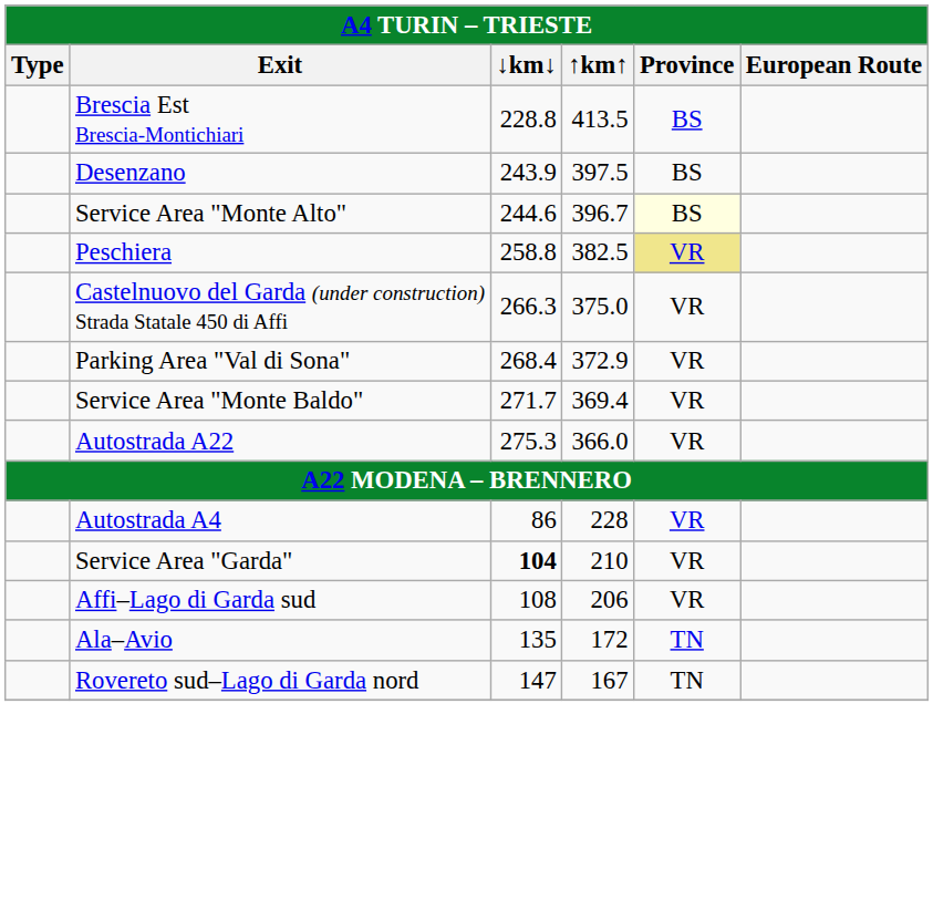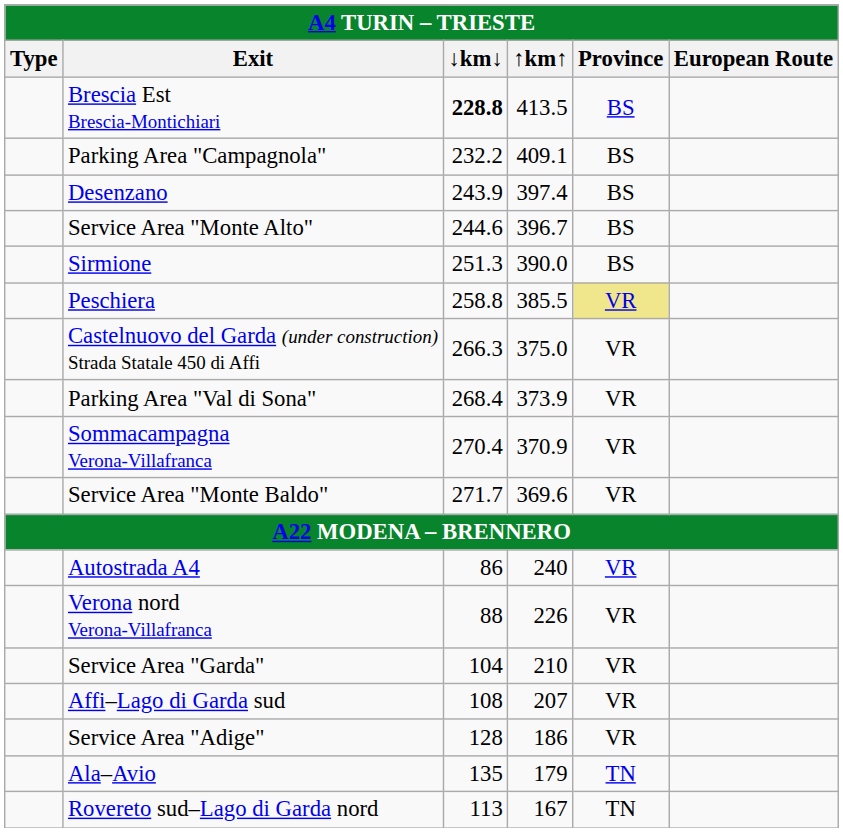 <table class="wikitable" border="1">
 <tr>
 </tr>
 <tr align="center" bgcolor="08842C" style="color: white;font-size:100%;">
 <td colspan="6"><strong><a href='#'>A4</a> TURIN – TRIESTE</strong></td>
 </tr>
 <tr>
 <th><strong>Type</strong></th>
 <th align="center"><strong>Exit</strong></th>
 <th align="center"><strong>↓km↓</strong></th>
 <th align="center"><strong>↑km↑</strong></th>
 <th align="center"><strong>Province</strong></th>
 <th align="center"><strong>European Route</strong></th>
 </tr>
 <tr>
 <td></td>
 <td><a href='#'>Brescia</a> Est <br><small> <a href='#'>Brescia-Montichiari</a></small></td>
-<td align="right">228.8</td>
+<td align="right"><strong>228.8</strong></td>
 <td align="right">413.5</td>
 <td align="center"><a href='#'>BS</a></td>
 <td align="center"></td>
 </tr>
 <tr>
 <td></td>
+<td>Parking Area "Campagnola"</td>
+<td align="right">232.2</td>
+<td align="right">409.1</td>
+<td align="center">BS</td>
+<td align="center"></td>
+</tr>
+<tr>
+<td></td>
 <td><a href='#'>Desenzano</a></td>
 <td align="right">243.9</td>
-<td align="right">397.5</td>
+<td align="right">397.4</td>
 <td align="center">BS</td>
 <td align="center"></td>
 </tr>
 <tr>
 <td></td>
 <td>Service Area "Monte Alto"</td>
 <td align="right">244.6</td>
 <td align="right">396.7</td>
-<td align="center" style="background: lightyellow;">BS</td>
+<td align="center">BS</td>
+<td align="center"></td>
+</tr>
+<tr>
+<td></td>
+<td><a href='#'>Sirmione</a></td>
+<td align="right">251.3</td>
+<td align="right">390.0</td>
+<td align="center">BS</td>
 <td align="center"></td>
 </tr>
 <tr>
 <td></td>
 <td><a href='#'>Peschiera</a></td>
 <td align="right">258.8</td>
-<td align="right">382.5</td>
+<td align="right">385.5</td>
 <td align="center" style="background: khaki;"><a href='#'>VR</a></td>
 <td align="center"></td>
 </tr>
 <tr>
 <td></td>
 <td><a href='#'>Castelnuovo del Garda</a> <small><em>(under construction)</em></small><br><small> Strada Statale 450 di Affi</small></td>
 <td align="right">266.3</td>
 <td align="right">375.0</td>
 <td align="center">VR</td>
 <td align="center"></td>
 </tr>
 <tr>
 <td></td>
 <td>Parking Area "Val di Sona"</td>
 <td align="right">268.4</td>
-<td align="right">372.9</td>
+<td align="right">373.9</td>
+<td align="center">VR</td>
+<td align="center"></td>
+</tr>
+<tr>
+<td></td>
+<td><a href='#'>Sommacampagna</a><br><small> <a href='#'>Verona-Villafranca</a></small></td>
+<td align="right">270.4</td>
+<td align="right">370.9</td>
 <td align="center">VR</td>
 <td align="center"></td>
 </tr>
 <tr>
 <td></td>
 <td>Service Area "Monte Baldo"</td>
 <td align="right">271.7</td>
-<td align="right">369.4</td>
-<td align="center">VR</td>
-<td align="center"></td>
-</tr>
-<tr>
-<td></td>
-<td> <a href='#'>Autostrada A22</a></td>
-<td align="right">275.3</td>
-<td align="right">366.0</td>
+<td align="right">369.6</td>
 <td align="center">VR</td>
 <td align="center"></td>
 </tr>
 <tr>
 <td style="color:white; background:#08842c; text-align:center" colspan=6><strong><a href='#'>A22</a> MODENA – BRENNERO</strong></td>
 </tr>
 <tr>
 <td></td>
 <td> <a href='#'>Autostrada A4</a></td>
 <td align="right">86</td>
-<td align="right">228</td>
+<td align="right">240</td>
 <td align="center"><a href='#'>VR</a></td>
 <td align="center"></td>
 </tr>
 <tr>
 <td></td>
+<td><a href='#'>Verona</a> nord<br><small> <a href='#'>Verona-Villafranca</a></small></td>
+<td align="right">88</td>
+<td align="right">226</td>
+<td align="center">VR</td>
+<td align="center"></td>
+</tr>
+<tr>
+<td></td>
 <td>Service Area "Garda"</td>
-<td align="right"><strong>104</strong></td>
+<td align="right">104</td>
 <td align="right">210</td>
 <td align="center">VR</td>
 <td align="center"></td>
 </tr>
 <tr>
 <td></td>
 <td><a href='#'>Affi</a>–<a href='#'>Lago di Garda</a> sud</td>
 <td align="right">108</td>
-<td align="right">206</td>
+<td align="right">207</td>
+<td align="center">VR</td>
+<td align="center"></td>
+</tr>
+<tr>
+<td></td>
+<td>Service Area "Adige"</td>
+<td align="right">128</td>
+<td align="right">186</td>
 <td align="center">VR</td>
 <td align="center"></td>
 </tr>
 <tr>
 <td></td>
 <td><a href='#'>Ala</a>–<a href='#'>Avio</a></td>
 <td align="right">135</td>
-<td align="right">172</td>
+<td align="right">179</td>
 <td align="center"><a href='#'>TN</a></td>
 <td align="center"></td>
 </tr>
 <tr>
 <td></td>
 <td><a href='#'>Rovereto</a> sud–<a href='#'>Lago di Garda</a> nord</td>
-<td align="right">147</td>
+<td align="right">113</td>
 <td align="right">167</td>
 <td align="center">TN</td>
 <td align="center"></td>
 </tr>
 <tr>
 </tr>
 </table>
